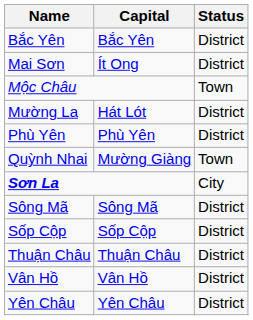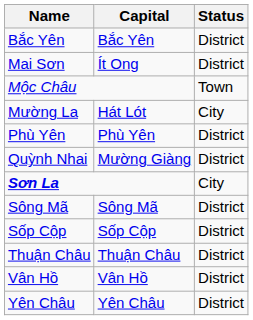 <table class="wikitable sortable">
 <tr>
 <th>Name</th>
 <th>Capital</th>
 <th>Status</th>
 </tr>
 <tr>
 <td><a href='#'>Bắc Yên</a></td>
 <td><a href='#'>Bắc Yên</a></td>
 <td>District</td>
 </tr>
 <tr>
 <td><a href='#'>Mai Sơn</a></td>
 <td><a href='#'>Ít Ong</a></td>
 <td>District</td>
 </tr>
 <tr>
 <td colspan="2"><em><a href='#'>Mộc Châu</a></em></td>
 <td>Town</td>
 </tr>
 <tr>
 <td><a href='#'>Mường La</a></td>
 <td><a href='#'>Hát Lót</a></td>
-<td>District</td>
+<td>City</td>
 </tr>
 <tr>
 <td><a href='#'>Phù Yên</a></td>
 <td><a href='#'>Phù Yên</a></td>
 <td>District</td>
 </tr>
 <tr>
 <td><a href='#'>Quỳnh Nhai</a></td>
 <td><a href='#'>Mường Giàng</a></td>
-<td>Town</td>
+<td>District</td>
 </tr>
 <tr>
 <td colspan="2"><strong><em><a href='#'>Sơn La</a></em></strong></td>
 <td>City</td>
 </tr>
 <tr>
 <td><a href='#'>Sông Mã</a></td>
 <td><a href='#'>Sông Mã</a></td>
 <td>District</td>
 </tr>
 <tr>
 <td><a href='#'>Sốp Cộp</a></td>
 <td><a href='#'>Sốp Cộp</a></td>
 <td>District</td>
 </tr>
 <tr>
 <td><a href='#'>Thuận Châu</a></td>
 <td><a href='#'>Thuận Châu</a></td>
 <td>District</td>
 </tr>
 <tr>
 <td><a href='#'>Vân Hồ</a></td>
 <td><a href='#'>Vân Hồ</a></td>
 <td>District</td>
 </tr>
 <tr>
 <td><a href='#'>Yên Châu</a></td>
 <td><a href='#'>Yên Châu</a></td>
 <td>District</td>
 </tr>
 </table>
